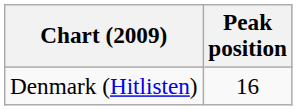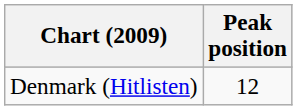 <table class="wikitable sortable plainrowheaders" style="text-align:center">
 <tr>
 <th>Chart (2009)</th>
 <th>Peak<br>position</th>
 </tr>
 <tr>
 <td>Denmark (<a href='#'>Hitlisten</a>)</td>
-<td style="text-align:center;">16</td>
+<td style="text-align:center;">12</td>
 </tr>
 </table>
